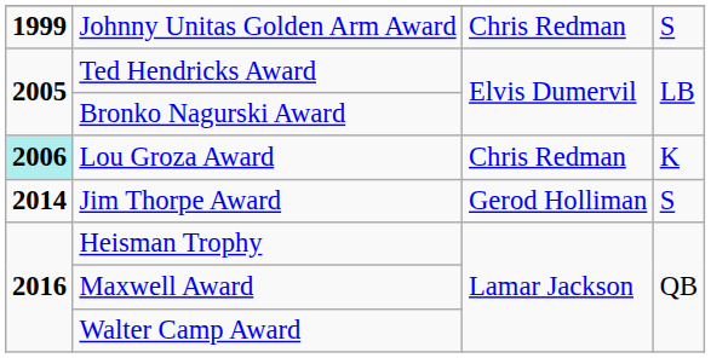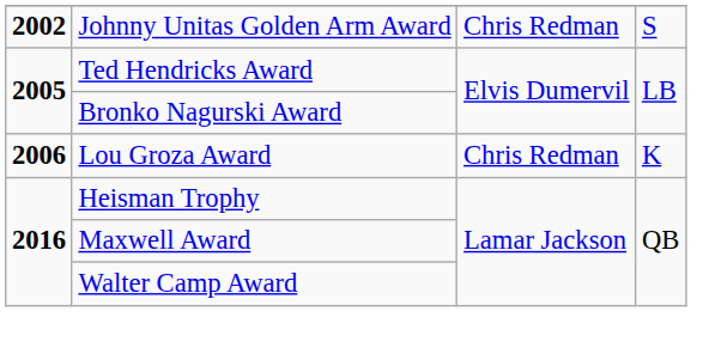 <table class="wikitable">
 <tr>
 </tr>
 <tr>
-<td><strong>1999</strong></td>
+<td><strong>2002</strong></td>
 <td><a href='#'>Johnny Unitas Golden Arm Award</a></td>
 <td><a href='#'>Chris Redman</a></td>
 <td><a href='#'>S</a></td>
 </tr>
 <tr>
 <td rowspan=2><strong>2005</strong></td>
 <td><a href='#'>Ted Hendricks Award</a></td>
 <td rowspan=2><a href='#'>Elvis Dumervil</a></td>
 <td rowspan=2><a href='#'>LB</a></td>
 </tr>
 <tr>
 <td><a href='#'>Bronko Nagurski Award</a></td>
 </tr>
 <tr>
-<td style="background: paleturquoise;"><strong>2006</strong></td>
+<td><strong>2006</strong></td>
 <td><a href='#'>Lou Groza Award</a></td>
 <td><a href='#'>Chris Redman</a></td>
 <td><a href='#'>K</a></td>
-</tr>
-<tr>
-<td><strong>2014</strong></td>
-<td><a href='#'>Jim Thorpe Award</a></td>
-<td><a href='#'>Gerod Holliman</a></td>
-<td><a href='#'>S</a></td>
 </tr>
 <tr>
 <td rowspan=3><strong>2016</strong></td>
 <td><a href='#'>Heisman Trophy</a></td>
 <td rowspan=3><a href='#'>Lamar Jackson</a></td>
 <td rowspan=3>QB</td>
 </tr>
 <tr>
 <td><a href='#'>Maxwell Award</a></td>
 </tr>
 <tr>
 <td><a href='#'>Walter Camp Award</a></td>
 </tr>
 </table>
